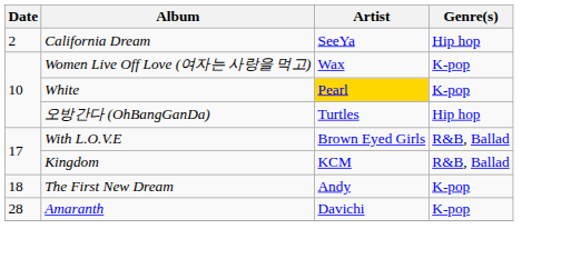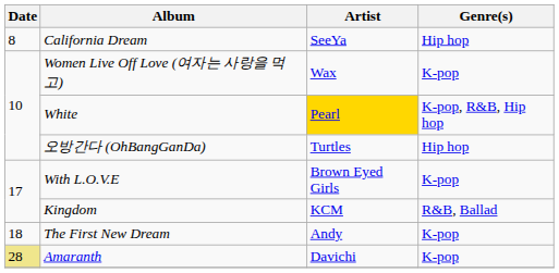 <table class="wikitable" style="text-align: left;">
 <tr>
 <th>Date</th>
 <th>Album</th>
 <th>Artist</th>
 <th>Genre(s)</th>
 </tr>
 <tr>
-<td rowspan="1">2</td>
+<td rowspan="1">8</td>
 <td><em>California Dream</em></td>
 <td><a href='#'>SeeYa</a></td>
 <td><a href='#'>Hip hop</a></td>
 </tr>
 <tr>
 <td rowspan="3">10</td>
 <td><em>Women Live Off Love (여자는 사랑을 먹고)</em></td>
 <td><a href='#'>Wax</a></td>
 <td><a href='#'>K-pop</a></td>
 </tr>
 <tr>
 <td><em>White</em></td>
 <td style="background: gold;"><a href='#'>Pearl</a></td>
-<td><a href='#'>K-pop</a></td>
+<td><a href='#'>K-pop</a>, <a href='#'>R&B</a>, <a href='#'>Hip hop</a></td>
 </tr>
 <tr>
 <td><em>오방간다 (OhBangGanDa)</em></td>
 <td><a href='#'>Turtles</a></td>
 <td><a href='#'>Hip hop</a></td>
 </tr>
 <tr>
 <td rowspan="2">17</td>
 <td><em>With L.O.V.E</em></td>
 <td><a href='#'>Brown Eyed Girls</a></td>
-<td><a href='#'>R&B</a>, <a href='#'>Ballad</a></td>
+<td><a href='#'>K-pop</a></td>
 </tr>
 <tr>
 <td><em>Kingdom</em></td>
 <td><a href='#'>KCM</a></td>
 <td><a href='#'>R&B</a>, <a href='#'>Ballad</a></td>
 </tr>
 <tr>
 <td rowspan="1">18</td>
 <td><em>The First New Dream</em></td>
 <td><a href='#'>Andy</a></td>
 <td><a href='#'>K-pop</a></td>
 </tr>
 <tr>
-<td rowspan="1">28</td>
+<td rowspan="1" style="background: khaki;">28</td>
 <td><a href='#'><em>Amaranth</em></a></td>
 <td><a href='#'>Davichi</a></td>
 <td><a href='#'>K-pop</a></td>
 </tr>
 <tr>
 </tr>
 </table>
